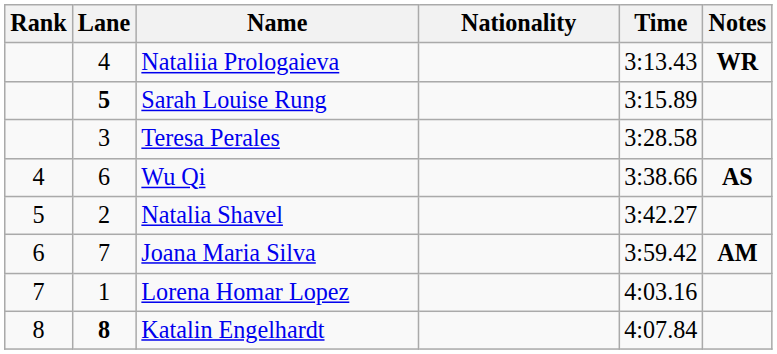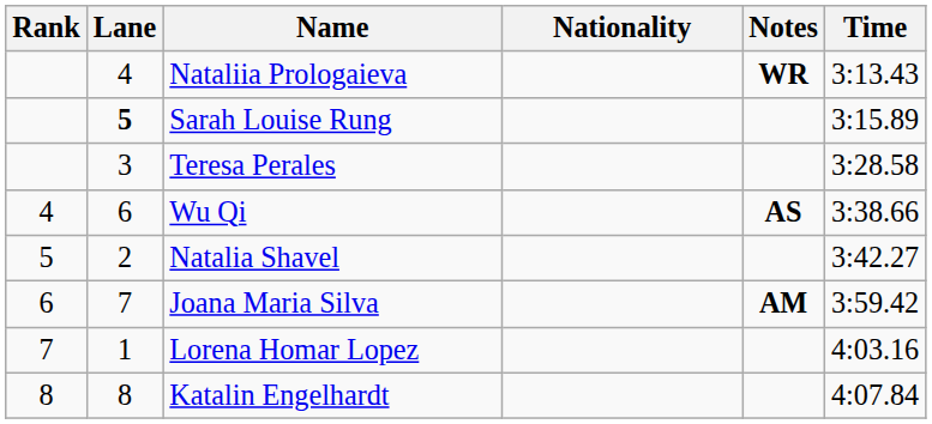 <table class="wikitable sortable" style="text-align:center">
 <tr>
 <th>Rank</th>
 <th>Lane</th>
 <th style="width:180px">Name</th>
 <th style="width:125px">Nationality</th>
+<th>Notes</th>
 <th>Time</th>
-<th>Notes</th>
 </tr>
 <tr>
 <td></td>
 <td>4</td>
 <td style="text-align:left;"><a href='#'>Nataliia Prologaieva</a></td>
 <td style="text-align:left;"></td>
+<td><strong>WR</strong></td>
 <td>3:13.43</td>
-<td><strong>WR</strong></td>
 </tr>
 <tr>
 <td></td>
 <td><strong>5</strong></td>
 <td style="text-align:left;"><a href='#'>Sarah Louise Rung</a></td>
 <td style="text-align:left;"></td>
+<td></td>
 <td>3:15.89</td>
-<td></td>
 </tr>
 <tr>
 <td></td>
 <td>3</td>
 <td style="text-align:left;"><a href='#'>Teresa Perales</a></td>
 <td style="text-align:left;"></td>
+<td></td>
 <td>3:28.58</td>
-<td></td>
 </tr>
 <tr>
 <td>4</td>
 <td>6</td>
 <td style="text-align:left;"><a href='#'>Wu Qi</a></td>
 <td style="text-align:left;"></td>
+<td><strong>AS</strong></td>
 <td>3:38.66</td>
-<td><strong>AS</strong></td>
 </tr>
 <tr>
 <td>5</td>
 <td>2</td>
 <td style="text-align:left;"><a href='#'>Natalia Shavel</a></td>
 <td style="text-align:left;"></td>
+<td></td>
 <td>3:42.27</td>
-<td></td>
 </tr>
 <tr>
 <td>6</td>
 <td>7</td>
 <td style="text-align:left;"><a href='#'>Joana Maria Silva</a></td>
 <td style="text-align:left;"></td>
+<td><strong>AM</strong></td>
 <td>3:59.42</td>
-<td><strong>AM</strong></td>
 </tr>
 <tr>
 <td>7</td>
 <td>1</td>
 <td style="text-align:left;"><a href='#'>Lorena Homar Lopez</a></td>
 <td style="text-align:left;"></td>
+<td></td>
 <td>4:03.16</td>
-<td></td>
 </tr>
 <tr>
 <td>8</td>
-<td><strong>8</strong></td>
+<td>8</td>
 <td style="text-align:left;"><a href='#'>Katalin Engelhardt</a></td>
 <td style="text-align:left;"></td>
+<td></td>
 <td>4:07.84</td>
-<td></td>
 </tr>
 </table>
